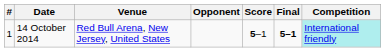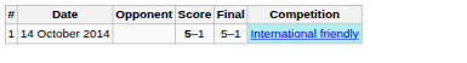 <table class="wikitable">
 <tr>
 <th>#</th>
 <th>Date</th>
-<th>Venue</th>
 <th>Opponent</th>
 <th>Score</th>
 <th>Final</th>
 <th>Competition</th>
 </tr>
 <tr>
 <td>1</td>
 <td>14 October 2014</td>
-<td><a href='#'>Red Bull Arena</a>, <a href='#'>New Jersey</a>, <a href='#'>United States</a></td>
 <td></td>
 <td align=center><strong>5</strong>–1</td>
-<td align=center><strong>5–1</strong></td>
+<td align=center>5–1</td>
 <td style="background: paleturquoise;"><a href='#'>International friendly</a></td>
 </tr>
 </table>
